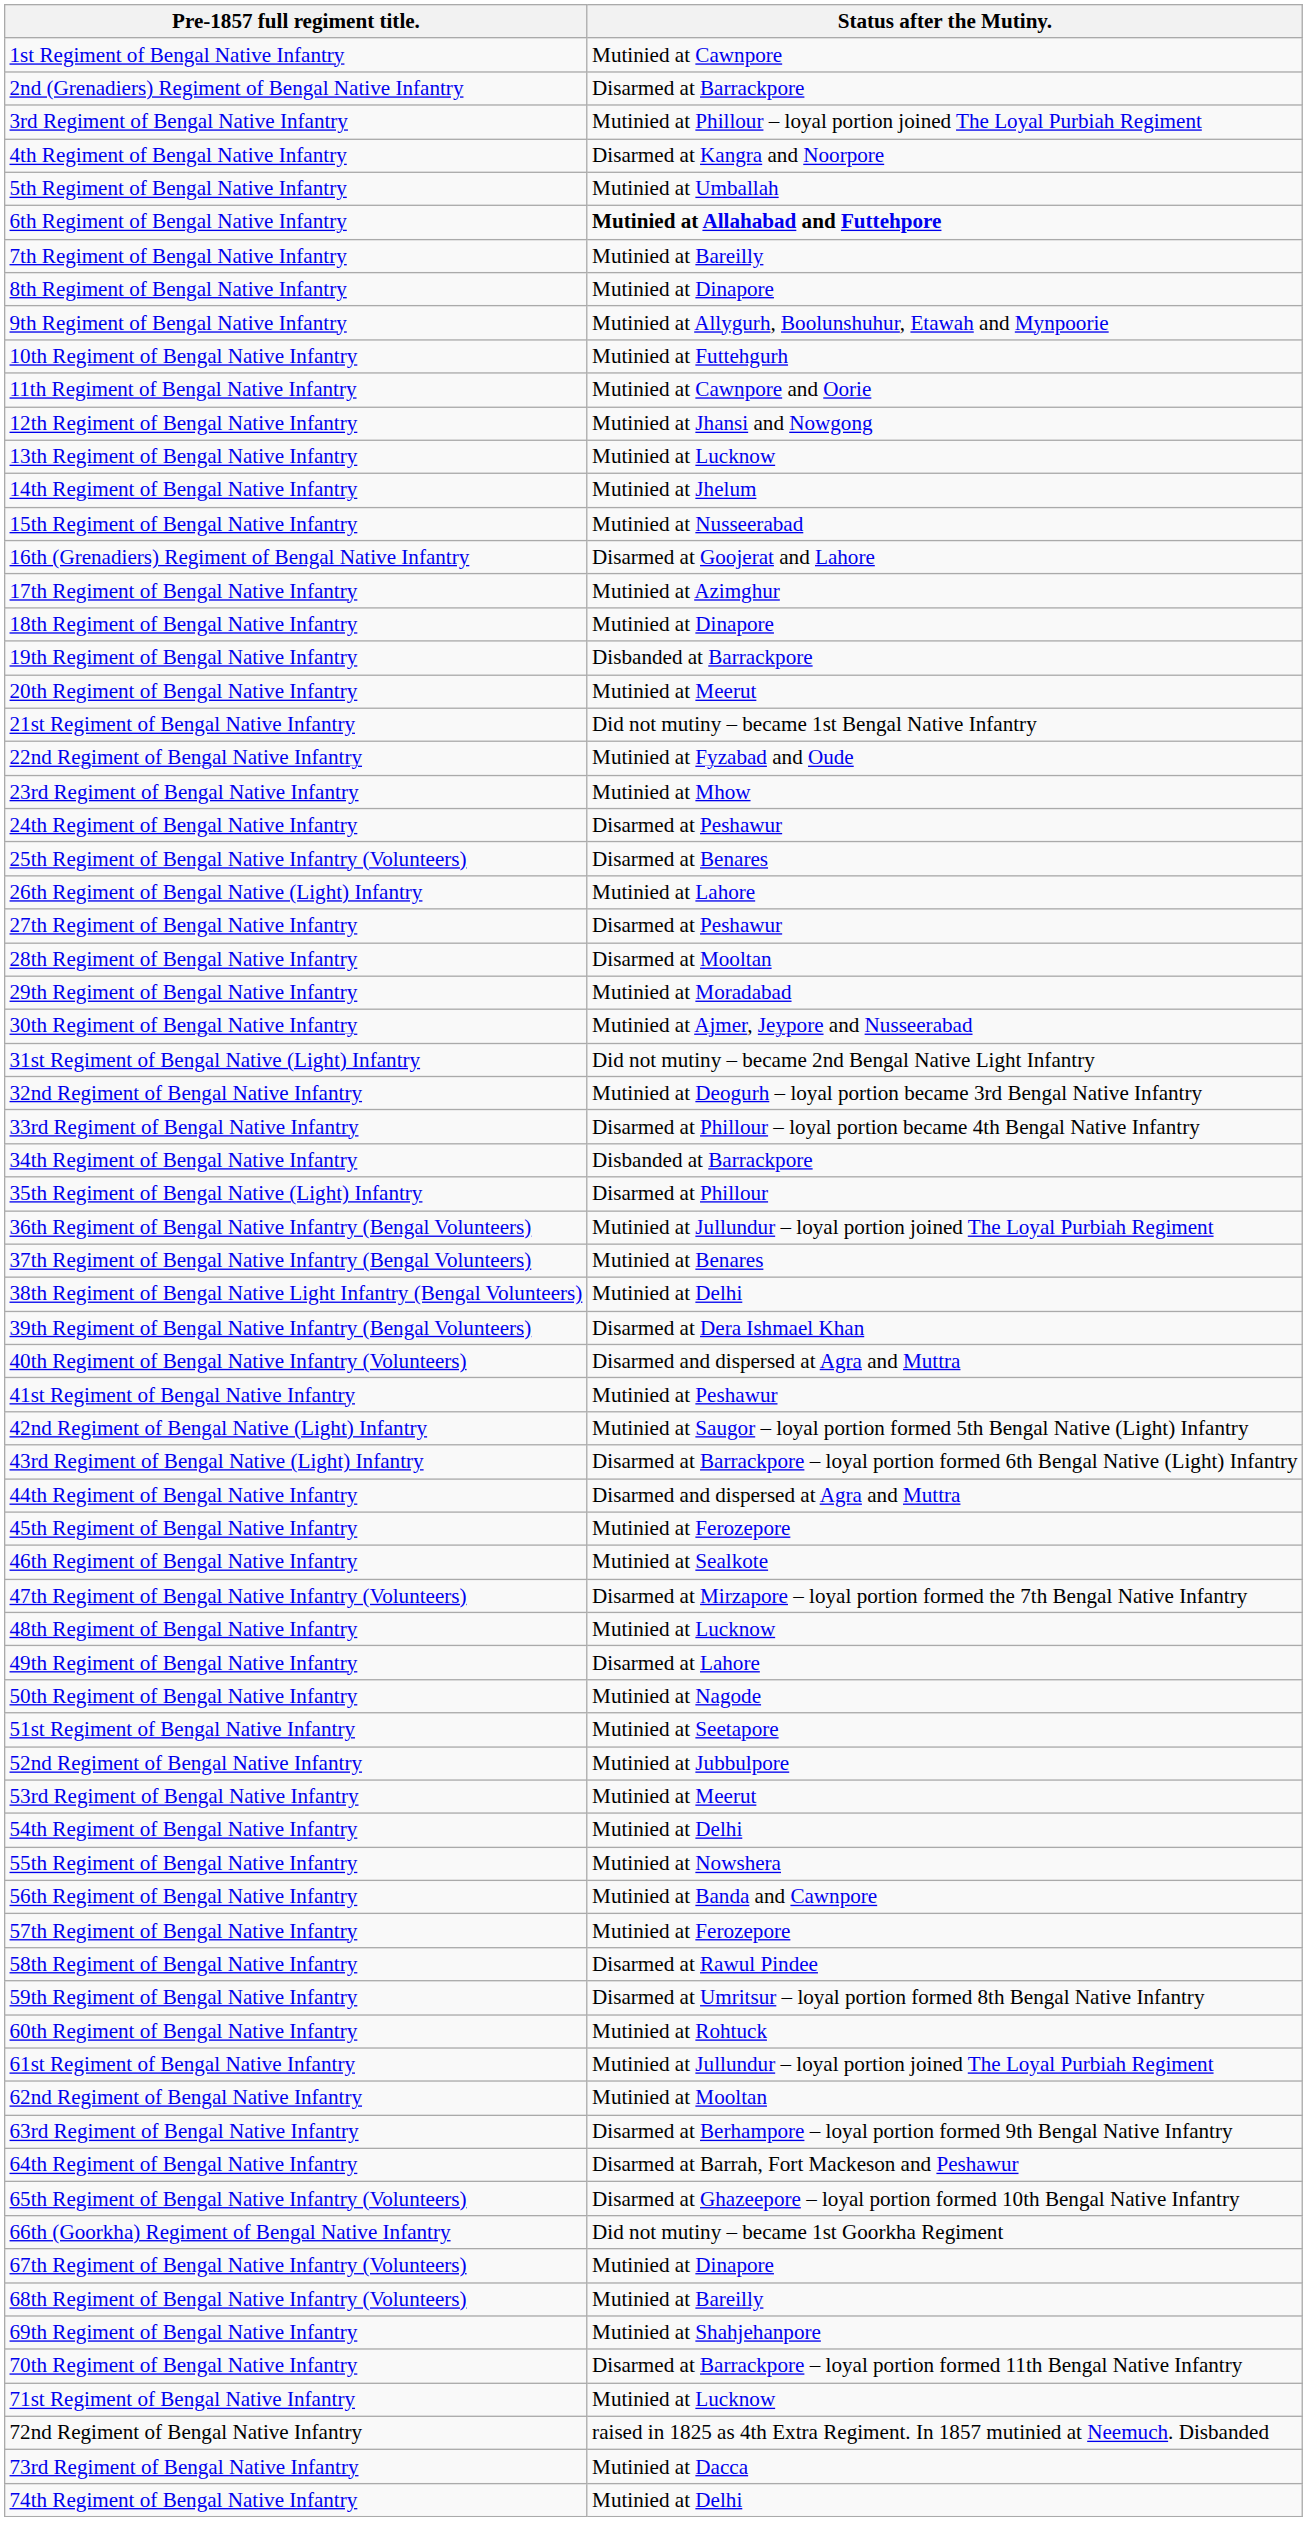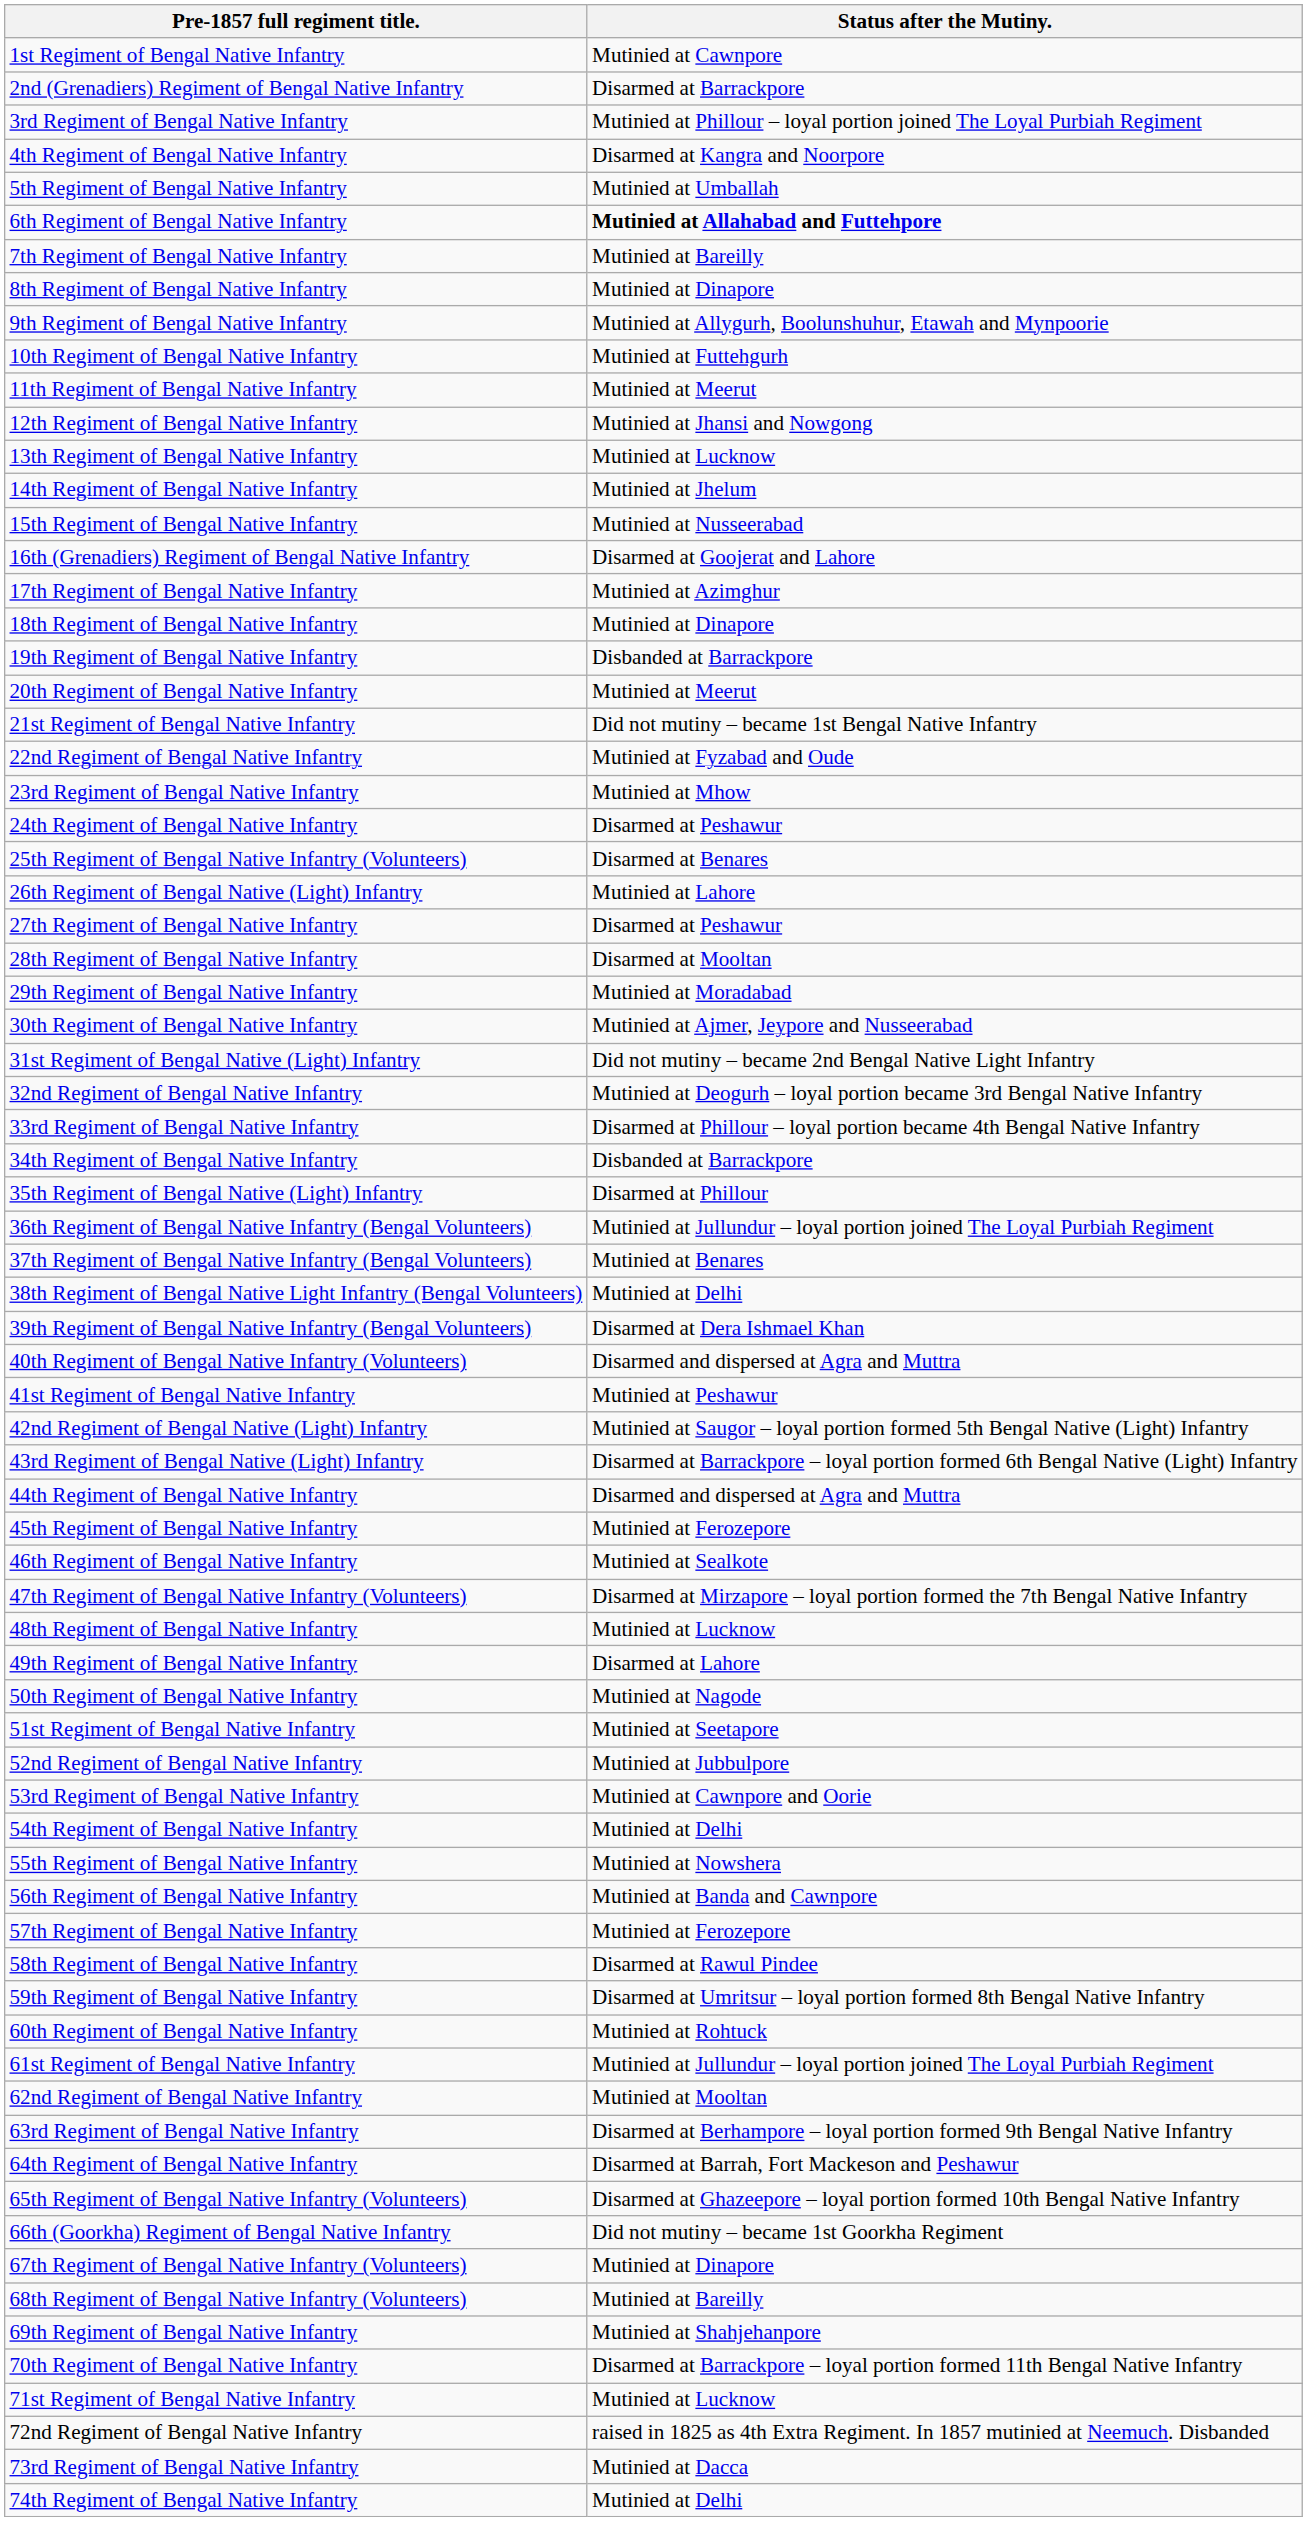 <table class="wikitable">
 <tr>
 <th>Pre-1857 full regiment title.</th>
 <th>Status after the Mutiny.</th>
 </tr>
 <tr>
 <td><a href='#'>1st Regiment of Bengal Native Infantry</a></td>
 <td>Mutinied at <a href='#'>Cawnpore</a></td>
 </tr>
 <tr>
 <td><a href='#'>2nd (Grenadiers) Regiment of Bengal Native Infantry</a></td>
 <td>Disarmed at <a href='#'>Barrackpore</a></td>
 </tr>
 <tr>
 <td><a href='#'>3rd Regiment of Bengal Native Infantry</a></td>
 <td>Mutinied at <a href='#'>Phillour</a> – loyal portion joined <a href='#'>The Loyal Purbiah Regiment</a></td>
 </tr>
 <tr>
 <td><a href='#'>4th Regiment of Bengal Native Infantry</a></td>
 <td>Disarmed at <a href='#'>Kangra</a> and <a href='#'>Noorpore</a></td>
 </tr>
 <tr>
 <td><a href='#'>5th Regiment of Bengal Native Infantry</a></td>
 <td>Mutinied at <a href='#'>Umballah</a></td>
 </tr>
 <tr>
 <td><a href='#'>6th Regiment of Bengal Native Infantry</a></td>
 <td><strong>Mutinied at <a href='#'>Allahabad</a> and <a href='#'>Futtehpore</a></strong></td>
 </tr>
 <tr>
 <td><a href='#'>7th Regiment of Bengal Native Infantry</a></td>
 <td>Mutinied at <a href='#'>Bareilly</a></td>
 </tr>
 <tr>
 <td><a href='#'>8th Regiment of Bengal Native Infantry</a></td>
 <td>Mutinied at <a href='#'>Dinapore</a></td>
 </tr>
 <tr>
 <td><a href='#'>9th Regiment of Bengal Native Infantry</a></td>
 <td>Mutinied at <a href='#'>Allygurh</a>, <a href='#'>Boolunshuhur</a>, <a href='#'>Etawah</a> and <a href='#'>Mynpoorie</a></td>
 </tr>
 <tr>
 <td><a href='#'>10th Regiment of Bengal Native Infantry</a></td>
 <td>Mutinied at <a href='#'>Futtehgurh</a></td>
 </tr>
 <tr>
 <td><a href='#'>11th Regiment of Bengal Native Infantry</a></td>
-<td>Mutinied at <a href='#'>Cawnpore</a> and <a href='#'>Oorie</a></td>
+<td>Mutinied at <a href='#'>Meerut</a></td>
 </tr>
 <tr>
 <td><a href='#'>12th Regiment of Bengal Native Infantry</a></td>
 <td>Mutinied at <a href='#'>Jhansi</a> and <a href='#'>Nowgong</a></td>
 </tr>
 <tr>
 <td><a href='#'>13th Regiment of Bengal Native Infantry</a></td>
 <td>Mutinied at <a href='#'>Lucknow</a></td>
 </tr>
 <tr>
 <td><a href='#'>14th Regiment of Bengal Native Infantry</a></td>
 <td>Mutinied at <a href='#'>Jhelum</a></td>
 </tr>
 <tr>
 <td><a href='#'>15th Regiment of Bengal Native Infantry</a></td>
 <td>Mutinied at <a href='#'>Nusseerabad</a></td>
 </tr>
 <tr>
 <td><a href='#'>16th (Grenadiers) Regiment of Bengal Native Infantry</a></td>
 <td>Disarmed at <a href='#'>Goojerat</a> and <a href='#'>Lahore</a></td>
 </tr>
 <tr>
 <td><a href='#'>17th Regiment of Bengal Native Infantry</a></td>
 <td>Mutinied at <a href='#'>Azimghur</a></td>
 </tr>
 <tr>
 <td><a href='#'>18th Regiment of Bengal Native Infantry</a></td>
 <td>Mutinied at <a href='#'>Dinapore</a></td>
 </tr>
 <tr>
 <td><a href='#'>19th Regiment of Bengal Native Infantry</a></td>
 <td>Disbanded at <a href='#'>Barrackpore</a></td>
 </tr>
 <tr>
 <td><a href='#'>20th Regiment of Bengal Native Infantry</a></td>
 <td>Mutinied at <a href='#'>Meerut</a></td>
 </tr>
 <tr>
 <td><a href='#'>21st Regiment of Bengal Native Infantry</a></td>
 <td>Did not mutiny – became 1st Bengal Native Infantry</td>
 </tr>
 <tr>
 <td><a href='#'>22nd Regiment of Bengal Native Infantry</a></td>
 <td>Mutinied at <a href='#'>Fyzabad</a> and <a href='#'>Oude</a></td>
 </tr>
 <tr>
 <td><a href='#'>23rd Regiment of Bengal Native Infantry</a></td>
 <td>Mutinied at <a href='#'>Mhow</a></td>
 </tr>
 <tr>
 <td><a href='#'>24th Regiment of Bengal Native Infantry</a></td>
 <td>Disarmed at <a href='#'>Peshawur</a></td>
 </tr>
 <tr>
 <td><a href='#'>25th Regiment of Bengal Native Infantry (Volunteers)</a></td>
 <td>Disarmed at <a href='#'>Benares</a></td>
 </tr>
 <tr>
 <td><a href='#'>26th Regiment of Bengal Native (Light) Infantry</a></td>
 <td>Mutinied at <a href='#'>Lahore</a></td>
 </tr>
 <tr>
 <td><a href='#'>27th Regiment of Bengal Native Infantry</a></td>
 <td>Disarmed at <a href='#'>Peshawur</a></td>
 </tr>
 <tr>
 <td><a href='#'>28th Regiment of Bengal Native Infantry</a></td>
 <td>Disarmed at <a href='#'>Mooltan</a></td>
 </tr>
 <tr>
 <td><a href='#'>29th Regiment of Bengal Native Infantry</a></td>
 <td>Mutinied at <a href='#'>Moradabad</a></td>
 </tr>
 <tr>
 <td><a href='#'>30th Regiment of Bengal Native Infantry</a></td>
 <td>Mutinied at <a href='#'>Ajmer</a>, <a href='#'>Jeypore</a> and <a href='#'>Nusseerabad</a></td>
 </tr>
 <tr>
 <td><a href='#'>31st Regiment of Bengal Native (Light) Infantry</a></td>
 <td>Did not mutiny – became 2nd Bengal Native Light Infantry</td>
 </tr>
 <tr>
 <td><a href='#'>32nd Regiment of Bengal Native Infantry</a></td>
 <td>Mutinied at <a href='#'>Deogurh</a> – loyal portion became 3rd Bengal Native Infantry</td>
 </tr>
 <tr>
 <td><a href='#'>33rd Regiment of Bengal Native Infantry</a></td>
 <td>Disarmed at <a href='#'>Phillour</a> – loyal portion became 4th  Bengal Native Infantry</td>
 </tr>
 <tr>
 <td><a href='#'>34th Regiment of Bengal Native Infantry</a></td>
 <td>Disbanded at <a href='#'>Barrackpore</a></td>
 </tr>
 <tr>
 <td><a href='#'>35th Regiment of Bengal Native (Light) Infantry</a></td>
 <td>Disarmed at <a href='#'>Phillour</a></td>
 </tr>
 <tr>
 <td><a href='#'>36th Regiment of Bengal Native Infantry (Bengal Volunteers)</a></td>
 <td>Mutinied at <a href='#'>Jullundur</a> – loyal portion joined <a href='#'>The Loyal Purbiah Regiment</a></td>
 </tr>
 <tr>
 <td><a href='#'>37th Regiment of Bengal Native Infantry (Bengal Volunteers)</a></td>
 <td>Mutinied at <a href='#'>Benares</a></td>
 </tr>
 <tr>
 <td><a href='#'>38th Regiment of Bengal Native Light Infantry (Bengal Volunteers)</a></td>
 <td>Mutinied at <a href='#'>Delhi</a></td>
 </tr>
 <tr>
 <td><a href='#'>39th Regiment of Bengal Native Infantry (Bengal Volunteers)</a></td>
 <td>Disarmed at <a href='#'>Dera Ishmael Khan</a></td>
 </tr>
 <tr>
 <td><a href='#'>40th Regiment of Bengal Native Infantry (Volunteers)</a></td>
 <td>Disarmed and dispersed at <a href='#'>Agra</a> and <a href='#'>Muttra</a></td>
 </tr>
 <tr>
 <td><a href='#'>41st Regiment of Bengal Native Infantry</a></td>
 <td>Mutinied at <a href='#'>Peshawur</a></td>
 </tr>
 <tr>
 <td><a href='#'>42nd Regiment of Bengal Native (Light) Infantry</a></td>
 <td>Mutinied at <a href='#'>Saugor</a> – loyal portion formed 5th Bengal Native (Light) Infantry</td>
 </tr>
 <tr>
 <td><a href='#'>43rd Regiment of Bengal Native (Light) Infantry</a></td>
 <td>Disarmed at <a href='#'>Barrackpore</a> – loyal portion formed 6th Bengal Native (Light) Infantry</td>
 </tr>
 <tr>
 <td><a href='#'>44th Regiment of Bengal Native Infantry</a></td>
 <td>Disarmed and dispersed at <a href='#'>Agra</a> and <a href='#'>Muttra</a></td>
 </tr>
 <tr>
 <td><a href='#'>45th Regiment of Bengal Native Infantry</a></td>
 <td>Mutinied at <a href='#'>Ferozepore</a></td>
 </tr>
 <tr>
 <td><a href='#'>46th Regiment of Bengal Native Infantry</a></td>
 <td>Mutinied at <a href='#'>Sealkote</a></td>
 </tr>
 <tr>
 <td><a href='#'>47th Regiment of Bengal Native Infantry (Volunteers)</a></td>
 <td>Disarmed at <a href='#'>Mirzapore</a> – loyal portion formed the 7th Bengal Native Infantry</td>
 </tr>
 <tr>
 <td><a href='#'>48th Regiment of Bengal Native Infantry</a></td>
 <td>Mutinied at <a href='#'>Lucknow</a></td>
 </tr>
 <tr>
 <td><a href='#'>49th Regiment of Bengal Native Infantry</a></td>
 <td>Disarmed at <a href='#'>Lahore</a></td>
 </tr>
 <tr>
 <td><a href='#'>50th Regiment of Bengal Native Infantry</a></td>
 <td>Mutinied at <a href='#'>Nagode</a></td>
 </tr>
 <tr>
 <td><a href='#'>51st Regiment of Bengal Native Infantry</a></td>
 <td>Mutinied at <a href='#'>Seetapore</a></td>
 </tr>
 <tr>
 <td><a href='#'>52nd Regiment of Bengal Native Infantry</a></td>
 <td>Mutinied at <a href='#'>Jubbulpore</a></td>
 </tr>
 <tr>
 <td><a href='#'>53rd Regiment of Bengal Native Infantry</a></td>
-<td>Mutinied at <a href='#'>Meerut</a></td>
+<td>Mutinied at <a href='#'>Cawnpore</a> and <a href='#'>Oorie</a></td>
 </tr>
 <tr>
 <td><a href='#'>54th Regiment of Bengal Native Infantry</a></td>
 <td>Mutinied at <a href='#'>Delhi</a></td>
 </tr>
 <tr>
 <td><a href='#'>55th Regiment of Bengal Native Infantry</a></td>
 <td>Mutinied at <a href='#'>Nowshera</a></td>
 </tr>
 <tr>
 <td><a href='#'>56th Regiment of Bengal Native Infantry</a></td>
 <td>Mutinied at <a href='#'>Banda</a> and <a href='#'>Cawnpore</a></td>
 </tr>
 <tr>
 <td><a href='#'>57th Regiment of Bengal Native Infantry</a></td>
 <td>Mutinied at <a href='#'>Ferozepore</a></td>
 </tr>
 <tr>
 <td><a href='#'>58th Regiment of Bengal Native Infantry</a></td>
 <td>Disarmed at <a href='#'>Rawul Pindee</a></td>
 </tr>
 <tr>
 <td><a href='#'>59th Regiment of Bengal Native Infantry</a></td>
 <td>Disarmed at <a href='#'>Umritsur</a> – loyal portion formed 8th Bengal Native Infantry</td>
 </tr>
 <tr>
 <td><a href='#'>60th Regiment of Bengal Native Infantry</a></td>
 <td>Mutinied at <a href='#'>Rohtuck</a></td>
 </tr>
 <tr>
 <td><a href='#'>61st Regiment of Bengal Native Infantry</a></td>
 <td>Mutinied at <a href='#'>Jullundur</a> – loyal portion joined <a href='#'>The Loyal Purbiah Regiment</a></td>
 </tr>
 <tr>
 <td><a href='#'>62nd Regiment of Bengal Native Infantry</a></td>
 <td>Mutinied at <a href='#'>Mooltan</a></td>
 </tr>
 <tr>
 <td><a href='#'>63rd Regiment of Bengal Native Infantry</a></td>
 <td>Disarmed at <a href='#'>Berhampore</a> – loyal portion formed 9th Bengal Native Infantry</td>
 </tr>
 <tr>
 <td><a href='#'>64th Regiment of Bengal Native Infantry</a></td>
 <td>Disarmed at Barrah, Fort Mackeson and <a href='#'>Peshawur</a></td>
 </tr>
 <tr>
 <td><a href='#'>65th Regiment of Bengal Native Infantry (Volunteers)</a></td>
 <td>Disarmed at <a href='#'>Ghazeepore</a> – loyal portion formed 10th Bengal Native Infantry</td>
 </tr>
 <tr>
 <td><a href='#'>66th (Goorkha) Regiment of Bengal Native Infantry</a></td>
 <td>Did not mutiny – became 1st Goorkha Regiment</td>
 </tr>
 <tr>
 <td><a href='#'>67th Regiment of Bengal Native Infantry (Volunteers)</a></td>
 <td>Mutinied at <a href='#'>Dinapore</a></td>
 </tr>
 <tr>
 <td><a href='#'>68th Regiment of Bengal Native Infantry (Volunteers)</a></td>
 <td>Mutinied at <a href='#'>Bareilly</a></td>
 </tr>
 <tr>
 <td><a href='#'>69th Regiment of Bengal Native Infantry</a></td>
 <td>Mutinied at <a href='#'>Shahjehanpore</a></td>
 </tr>
 <tr>
 <td><a href='#'>70th Regiment of Bengal Native Infantry</a></td>
 <td>Disarmed at <a href='#'>Barrackpore</a> – loyal portion formed 11th Bengal Native Infantry</td>
 </tr>
 <tr>
 <td><a href='#'>71st Regiment of Bengal Native Infantry</a></td>
 <td>Mutinied at <a href='#'>Lucknow</a></td>
 </tr>
 <tr>
 <td>72nd Regiment of Bengal Native Infantry</td>
 <td>raised in 1825 as 4th Extra Regiment. In 1857 mutinied at <a href='#'>Neemuch</a>. Disbanded</td>
 </tr>
 <tr>
 <td><a href='#'>73rd Regiment of Bengal Native Infantry</a></td>
 <td>Mutinied at <a href='#'>Dacca</a></td>
 </tr>
 <tr>
 <td><a href='#'>74th Regiment of Bengal Native Infantry</a></td>
 <td>Mutinied at <a href='#'>Delhi</a></td>
 </tr>
 </table>
